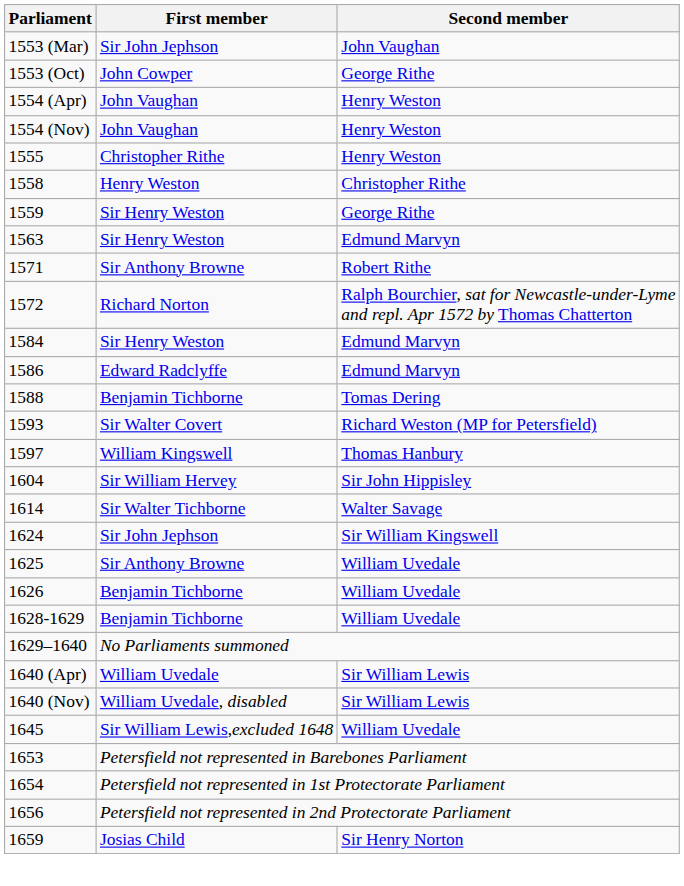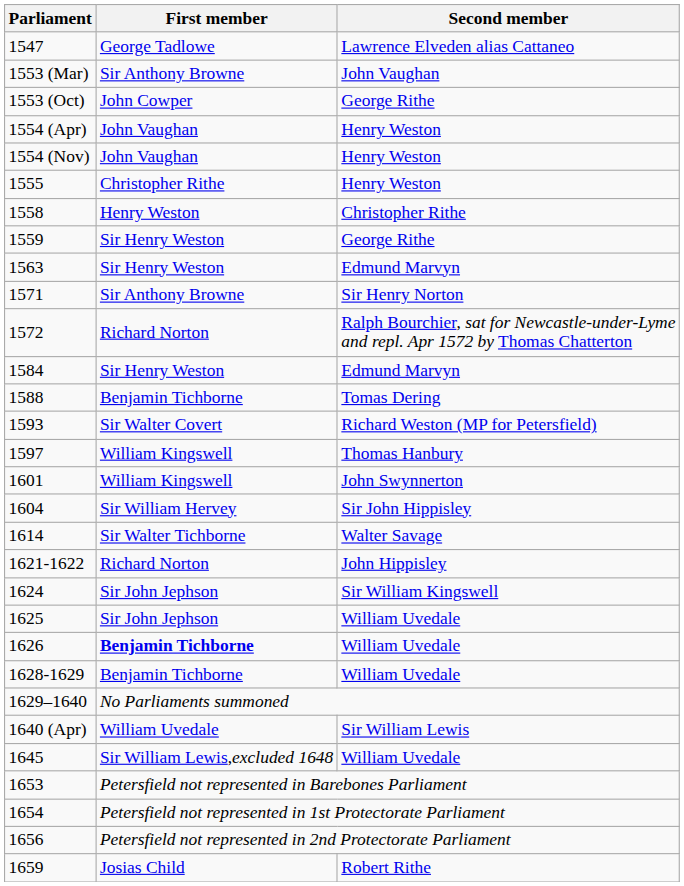 <table class="wikitable">
 <tr>
 <th>Parliament</th>
 <th>First member</th>
 <th>Second member</th>
 </tr>
 <tr>
+<td>1547</td>
+<td><a href='#'>George Tadlowe</a></td>
+<td><a href='#'>Lawrence Elveden alias Cattaneo</a></td>
+</tr>
+<tr>
 <td>1553 (Mar)</td>
-<td><a href='#'>Sir John Jephson</a></td>
+<td><a href='#'>Sir Anthony Browne</a></td>
 <td><a href='#'>John Vaughan</a></td>
 </tr>
 <tr>
 <td>1553 (Oct)</td>
 <td><a href='#'>John Cowper</a></td>
 <td><a href='#'>George Rithe</a></td>
 </tr>
 <tr>
 <td>1554 (Apr)</td>
 <td><a href='#'>John Vaughan</a></td>
 <td><a href='#'>Henry Weston</a></td>
 </tr>
 <tr>
 <td>1554 (Nov)</td>
 <td><a href='#'>John Vaughan</a></td>
 <td><a href='#'>Henry Weston</a></td>
 </tr>
 <tr>
 <td>1555</td>
 <td><a href='#'>Christopher Rithe</a></td>
 <td><a href='#'>Henry Weston</a></td>
 </tr>
 <tr>
 <td>1558</td>
 <td><a href='#'>Henry Weston</a></td>
 <td><a href='#'>Christopher Rithe</a></td>
 </tr>
 <tr>
 <td>1559</td>
 <td><a href='#'>Sir Henry Weston</a></td>
 <td><a href='#'>George Rithe</a></td>
 </tr>
 <tr>
 <td>1563</td>
 <td><a href='#'>Sir Henry Weston</a></td>
 <td><a href='#'>Edmund Marvyn</a></td>
 </tr>
 <tr>
 <td>1571</td>
 <td><a href='#'>Sir Anthony Browne</a></td>
-<td><a href='#'>Robert Rithe</a></td>
+<td><a href='#'>Sir Henry Norton</a></td>
 </tr>
 <tr>
 <td>1572</td>
 <td><a href='#'>Richard Norton</a></td>
 <td><a href='#'>Ralph Bourchier</a>, <em>sat for Newcastle-under-Lyme <br> and repl. Apr 1572 by</em> <a href='#'>Thomas Chatterton</a></td>
 </tr>
 <tr>
 <td>1584</td>
 <td><a href='#'>Sir Henry Weston</a></td>
-<td><a href='#'>Edmund Marvyn</a></td>
-</tr>
-<tr>
-<td>1586</td>
-<td><a href='#'>Edward Radclyffe</a></td>
 <td><a href='#'>Edmund Marvyn</a></td>
 </tr>
 <tr>
 <td>1588</td>
 <td><a href='#'>Benjamin Tichborne</a></td>
 <td><a href='#'>Tomas Dering</a></td>
 </tr>
 <tr>
 <td>1593</td>
 <td><a href='#'>Sir Walter Covert</a></td>
 <td><a href='#'>Richard Weston (MP for Petersfield)</a></td>
 </tr>
 <tr>
 <td>1597</td>
 <td><a href='#'>William Kingswell</a></td>
 <td><a href='#'>Thomas Hanbury</a></td>
 </tr>
 <tr>
+<td>1601</td>
+<td><a href='#'>William Kingswell</a></td>
+<td><a href='#'>John Swynnerton</a></td>
+</tr>
+<tr>
 <td>1604</td>
 <td><a href='#'>Sir William Hervey</a></td>
 <td><a href='#'>Sir John Hippisley</a></td>
 </tr>
 <tr>
 <td>1614</td>
 <td><a href='#'>Sir Walter Tichborne</a></td>
 <td><a href='#'>Walter Savage</a></td>
 </tr>
 <tr>
+<td>1621-1622</td>
+<td><a href='#'>Richard Norton</a></td>
+<td><a href='#'>John Hippisley</a></td>
+</tr>
+<tr>
 <td>1624</td>
 <td><a href='#'>Sir John Jephson</a></td>
 <td><a href='#'>Sir William Kingswell</a></td>
 </tr>
 <tr>
 <td>1625</td>
-<td><a href='#'>Sir Anthony Browne</a></td>
+<td><a href='#'>Sir John Jephson</a></td>
 <td><a href='#'>William Uvedale</a></td>
 </tr>
 <tr>
 <td>1626</td>
-<td><a href='#'>Benjamin Tichborne</a></td>
+<td><strong><a href='#'>Benjamin Tichborne</a></strong></td>
 <td><a href='#'>William Uvedale</a></td>
 </tr>
 <tr>
 <td>1628-1629</td>
 <td><a href='#'>Benjamin Tichborne</a></td>
 <td><a href='#'>William Uvedale</a></td>
 </tr>
 <tr>
 <td>1629–1640</td>
 <td colspan = "2"><em>No Parliaments summoned</em></td>
 </tr>
 <tr>
 <td>1640 (Apr)</td>
 <td><a href='#'>William Uvedale</a></td>
-<td><a href='#'>Sir William Lewis</a></td>
-</tr>
-<tr>
-<td>1640 (Nov)</td>
-<td><a href='#'>William Uvedale</a>, <em>disabled</em></td>
 <td><a href='#'>Sir William Lewis</a></td>
 </tr>
 <tr>
 <td>1645</td>
 <td><a href='#'>Sir William Lewis</a>,<em>excluded 1648</em></td>
 <td><a href='#'>William Uvedale</a></td>
 </tr>
 <tr>
 <td>1653</td>
 <td colspan = "2"><em>Petersfield not represented in Barebones Parliament</em></td>
 </tr>
 <tr>
 <td>1654</td>
 <td colspan = "2"><em>Petersfield not represented in 1st Protectorate Parliament</em></td>
 </tr>
 <tr>
 <td>1656</td>
 <td colspan = "2"><em>Petersfield not represented in 2nd Protectorate Parliament</em></td>
 </tr>
 <tr>
 <td>1659</td>
 <td><a href='#'>Josias Child</a></td>
-<td><a href='#'>Sir Henry Norton</a></td>
+<td><a href='#'>Robert Rithe</a></td>
 </tr>
 </table>
